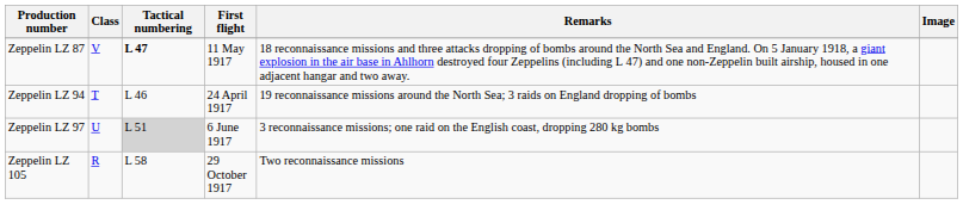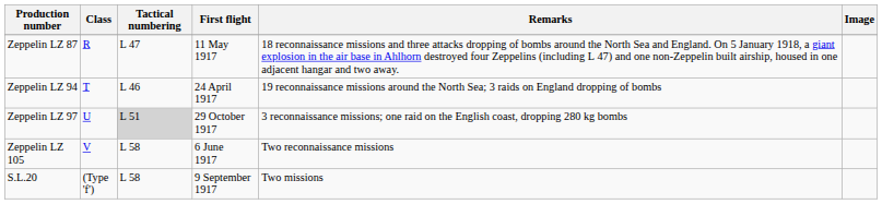 <table class="wikitable">
 <tr>
 <th>Production number</th>
 <th>Class</th>
 <th>Tactical numbering</th>
 <th>First flight</th>
 <th>Remarks</th>
 <th>Image</th>
 </tr>
 <tr valign=top>
 </tr>
 <tr valign=top>
 <td>Zeppelin LZ 87</td>
-<td><a href='#'>V</a></td>
-<td><strong>L 47</strong></td>
+<td><a href='#'>R</a></td>
+<td>L 47</td>
 <td>11 May<br>1917</td>
 <td>18 reconnaissance missions and three attacks dropping  of bombs around the North Sea and England. On 5 January 1918, a <a href='#'>giant explosion in the air base in Ahlhorn</a> destroyed four Zeppelins (including L 47) and one non-Zeppelin built airship, housed in one adjacent hangar and two  away.</td>
 <td></td>
 </tr>
 <tr valign=top>
 <td>Zeppelin LZ 94</td>
 <td><a href='#'>T</a></td>
 <td>L 46</td>
 <td>24 April<br>1917</td>
 <td>19 reconnaissance missions around the North Sea; 3 raids on England dropping  of bombs </td>
 <td></td>
 </tr>
 <tr valign=top>
 <td>Zeppelin LZ 97</td>
 <td><a href='#'>U</a></td>
 <td style="background: lightgrey;">L 51</td>
-<td>6 June<br>1917</td>
+<td>29 October<br>1917</td>
 <td>3 reconnaissance missions; one raid on the English coast, dropping 280 kg bombs </td>
 <td></td>
 </tr>
 <tr valign=top>
 <td>Zeppelin LZ 105</td>
-<td><a href='#'>R</a></td>
+<td><a href='#'>V</a></td>
 <td>L 58</td>
-<td>29 October<br>1917</td>
+<td>6 June<br>1917</td>
 <td>Two reconnaissance missions </td>
 <td></td>
 </tr>
+<tr valign=top>
+<td>S.L.20</td>
+<td>(Type 'f')</td>
+<td>L 58</td>
+<td>9 September 1917</td>
+<td>Two missions </td>
+<td></td>
+</tr>
 </table>
